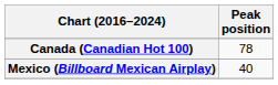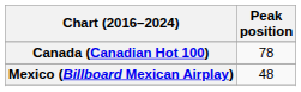 <table class="wikitable plainrowheaders sortable" style="text-align:center;">
 <tr>
 <th scope="col">Chart (2016–2024)</th>
 <th scope="col">Peak<br>position</th>
 </tr>
 <tr>
 </tr>
 <tr>
 </tr>
 <tr>
 <th scope="row">Canada (<a href='#'>Canadian Hot 100</a>)</th>
 <td>78</td>
 </tr>
 <tr>
 </tr>
 <tr>
 </tr>
 <tr>
 </tr>
 <tr>
 </tr>
 <tr>
 </tr>
 <tr>
 <th scope="row">Mexico (<a href='#'><em>Billboard</em> Mexican Airplay</a>)</th>
-<td>40</td>
+<td>48</td>
 </tr>
 <tr>
 </tr>
 <tr>
 </tr>
 <tr>
 </tr>
 <tr>
 </tr>
 <tr>
 </tr>
 </table>
